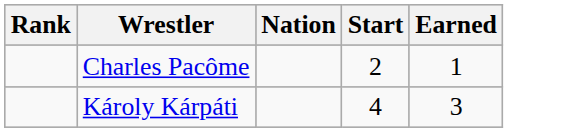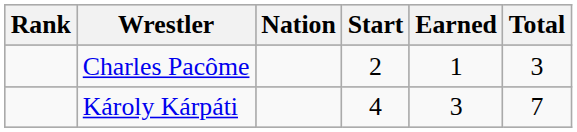 <table class="wikitable sortable" style="text-align:center;">
 <tr>
 <th>Rank</th>
 <th>Wrestler</th>
 <th>Nation</th>
 <th>Start</th>
 <th>Earned</th>
+<th>Total</th>
 </tr>
 <tr>
 <td></td>
 <td align=left><a href='#'>Charles Pacôme</a></td>
 <td align=left></td>
 <td>2</td>
 <td>1</td>
+<td>3</td>
 </tr>
 <tr>
 <td></td>
 <td align=left><a href='#'>Károly Kárpáti</a></td>
 <td align=left></td>
 <td>4</td>
 <td>3</td>
+<td>7</td>
 </tr>
 </table>
